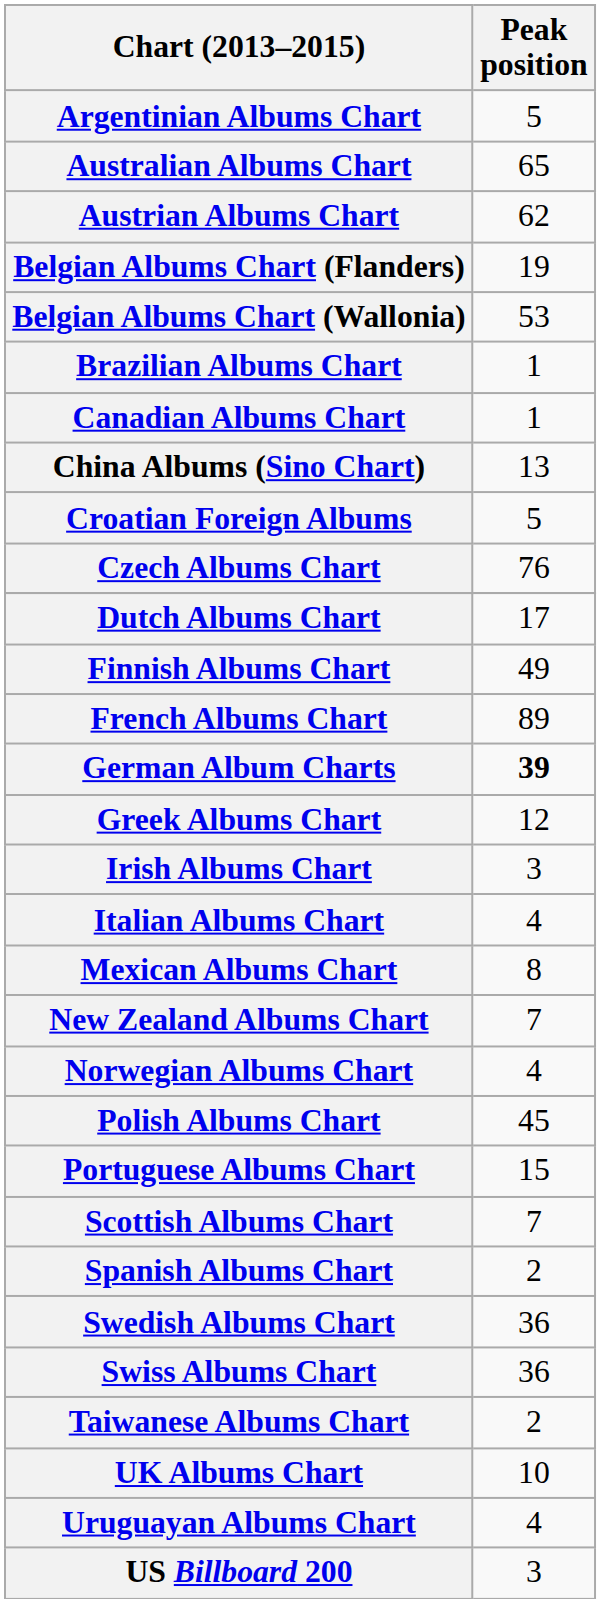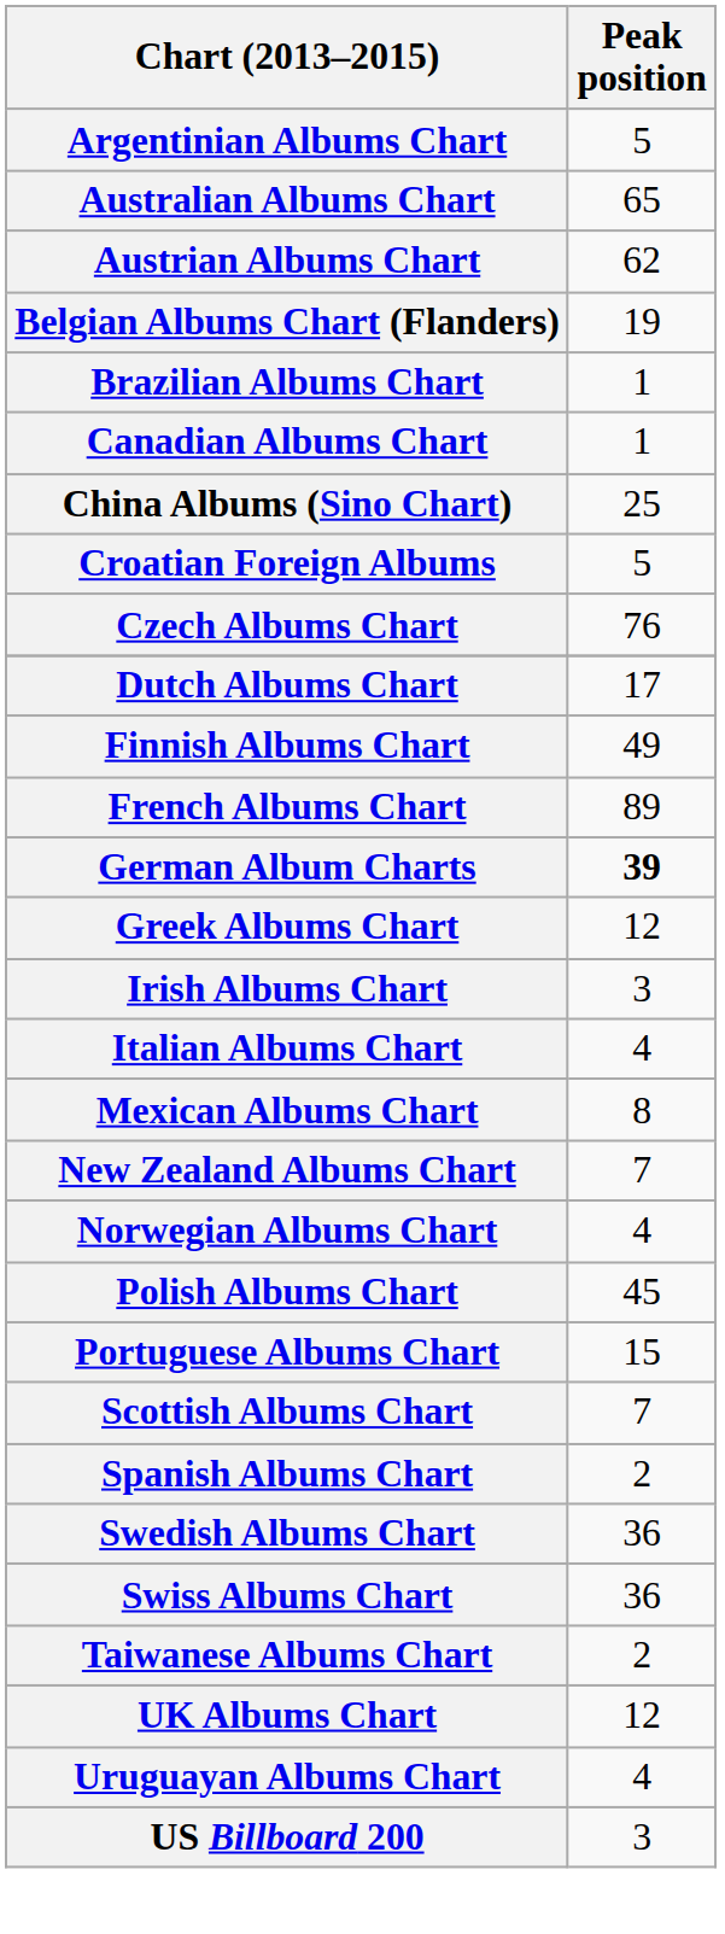 <table class="wikitable sortable plainrowheaders">
 <tr>
 <th>Chart (2013–2015)</th>
 <th>Peak<br>position</th>
 </tr>
 <tr>
 <th scope="row"><a href='#'>Argentinian Albums Chart</a></th>
 <td style="text-align:center;">5</td>
 </tr>
 <tr>
 <th scope="row"><a href='#'>Australian Albums Chart</a></th>
 <td style="text-align:center;">65</td>
 </tr>
 <tr>
 <th scope="row"><a href='#'>Austrian Albums Chart</a></th>
 <td style="text-align:center;">62</td>
 </tr>
 <tr>
 <th scope="row"><a href='#'>Belgian Albums Chart</a> (Flanders)</th>
 <td style="text-align:center;">19</td>
 </tr>
 <tr>
-<th scope="row"><a href='#'>Belgian Albums Chart</a> (Wallonia)</th>
-<td style="text-align:center;">53</td>
-</tr>
-<tr>
 <th scope="row"><a href='#'>Brazilian Albums Chart</a></th>
 <td style="text-align:center;">1</td>
 </tr>
 <tr>
 <th scope="row"><a href='#'>Canadian Albums Chart</a></th>
 <td style="text-align:center;">1</td>
 </tr>
 <tr>
 <th scope="row">China Albums (<a href='#'>Sino Chart</a>)</th>
-<td style="text-align:center;">13</td>
+<td style="text-align:center;">25</td>
 </tr>
 <tr>
 <th scope="row"><a href='#'>Croatian Foreign Albums</a></th>
 <td style="text-align:center;">5</td>
 </tr>
 <tr>
 <th scope="row"><a href='#'>Czech Albums Chart</a></th>
 <td style="text-align:center;">76</td>
 </tr>
 <tr>
 </tr>
 <tr>
 <th scope="row"><a href='#'>Dutch Albums Chart</a></th>
 <td style="text-align:center;">17</td>
 </tr>
 <tr>
 <th scope="row"><a href='#'>Finnish Albums Chart</a></th>
 <td style="text-align:center;">49</td>
 </tr>
 <tr>
 <th scope="row"><a href='#'>French Albums Chart</a></th>
 <td style="text-align:center;">89</td>
 </tr>
 <tr>
 <th scope="row"><a href='#'>German Album Charts</a></th>
 <td style="text-align:center;"><strong>39</strong></td>
 </tr>
 <tr>
 <th scope="row"><a href='#'>Greek Albums Chart</a></th>
 <td style="text-align:center;">12</td>
 </tr>
 <tr>
 <th scope="row"><a href='#'>Irish Albums Chart</a></th>
 <td style="text-align:center;">3</td>
 </tr>
 <tr>
 <th scope="row"><a href='#'>Italian Albums Chart</a></th>
 <td style="text-align:center;">4</td>
 </tr>
 <tr>
 <th scope="row"><a href='#'>Mexican Albums Chart</a></th>
 <td style="text-align:center;">8</td>
 </tr>
 <tr>
 <th scope="row"><a href='#'>New Zealand Albums Chart</a></th>
 <td style="text-align:center;">7</td>
 </tr>
 <tr>
 <th scope="row"><a href='#'>Norwegian Albums Chart</a></th>
 <td style="text-align:center;">4</td>
 </tr>
 <tr>
 <th scope="row"><a href='#'>Polish Albums Chart</a></th>
 <td style="text-align:center;">45</td>
 </tr>
 <tr>
 <th scope="row"><a href='#'>Portuguese Albums Chart</a></th>
 <td style="text-align:center;">15</td>
 </tr>
 <tr>
 <th scope="row"><a href='#'>Scottish Albums Chart</a></th>
 <td style="text-align:center;">7</td>
 </tr>
 <tr>
 <th scope="row"><a href='#'>Spanish Albums Chart</a></th>
 <td style="text-align:center;">2</td>
 </tr>
 <tr>
 <th scope="row"><a href='#'>Swedish Albums Chart</a></th>
 <td style="text-align:center;">36</td>
 </tr>
 <tr>
 <th scope="row"><a href='#'>Swiss Albums Chart</a></th>
 <td style="text-align:center;">36</td>
 </tr>
 <tr>
 <th scope="row"><a href='#'>Taiwanese Albums Chart</a></th>
 <td style="text-align:center;">2</td>
 </tr>
 <tr>
 <th scope="row"><a href='#'>UK Albums Chart</a></th>
-<td style="text-align:center;">10</td>
+<td style="text-align:center;">12</td>
 </tr>
 <tr>
 <th scope="row"><a href='#'>Uruguayan Albums Chart</a></th>
 <td style="text-align:center;">4</td>
 </tr>
 <tr>
 <th scope="row">US <a href='#'><em>Billboard</em> 200</a></th>
 <td style="text-align:center;">3</td>
 </tr>
 </table>
